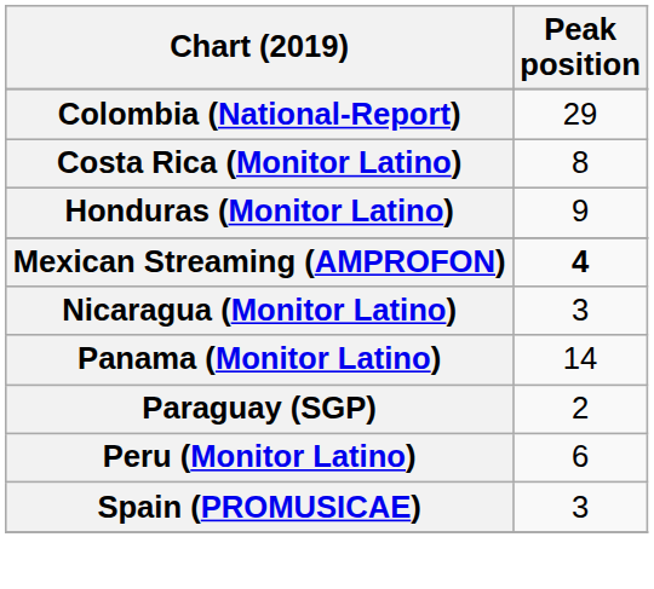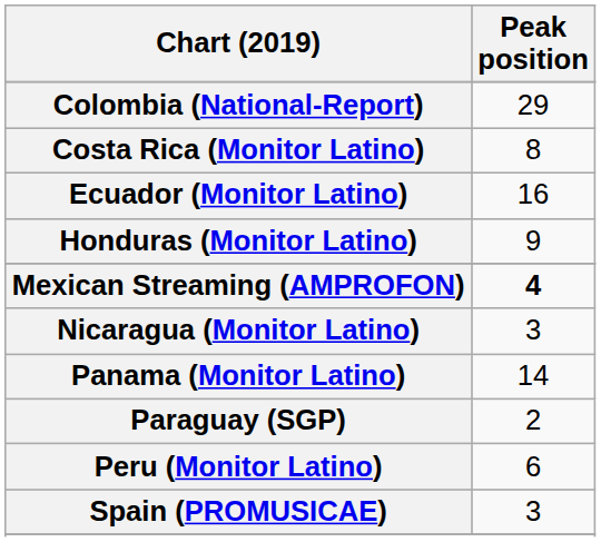 <table class="wikitable sortable plainrowheaders" style="text-align:center">
 <tr>
 <th scope="col">Chart (2019)</th>
 <th scope="col">Peak<br>position</th>
 </tr>
 <tr>
 </tr>
 <tr>
 <th scope="row">Colombia (<a href='#'>National-Report</a>)</th>
 <td>29</td>
 </tr>
 <tr>
 <th scope="row">Costa Rica (<a href='#'>Monitor Latino</a>)</th>
 <td>8</td>
+</tr>
+<tr>
+<th scope="row">Ecuador (<a href='#'>Monitor Latino</a>)</th>
+<td>16</td>
 </tr>
 <tr>
 <th scope="row">Honduras (<a href='#'>Monitor Latino</a>)</th>
 <td>9</td>
 </tr>
 <tr>
 </tr>
 <tr>
 <th scope="row">Mexican Streaming (<a href='#'>AMPROFON</a>)</th>
 <td><strong>4</strong></td>
 </tr>
 <tr>
 <th scope="row">Nicaragua (<a href='#'>Monitor Latino</a>)</th>
 <td>3</td>
 </tr>
 <tr>
 <th scope="row">Panama (<a href='#'>Monitor Latino</a>)</th>
 <td>14</td>
 </tr>
 <tr>
 <th scope="row">Paraguay (SGP)</th>
 <td>2</td>
 </tr>
 <tr>
 <th scope="row">Peru (<a href='#'>Monitor Latino</a>)</th>
 <td>6</td>
 </tr>
 <tr>
 <th scope="row">Spain (<a href='#'>PROMUSICAE</a>)</th>
 <td>3</td>
 </tr>
 <tr>
 </tr>
 <tr>
 </tr>
 <tr>
 </tr>
 </table>
